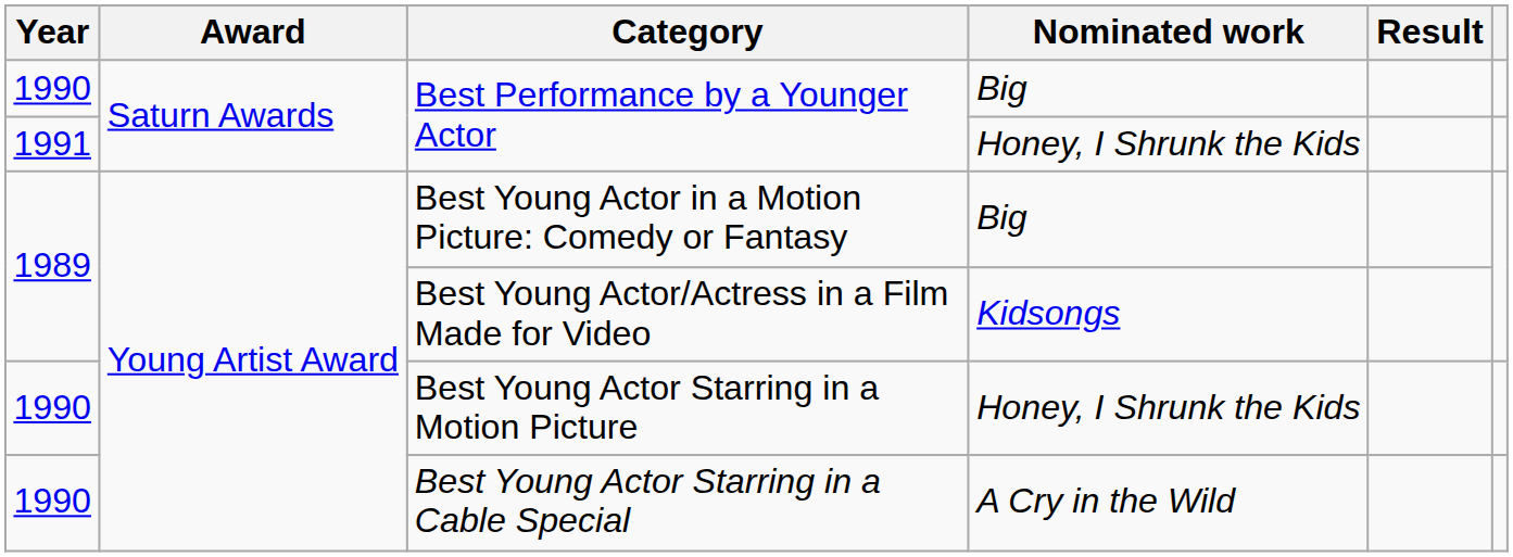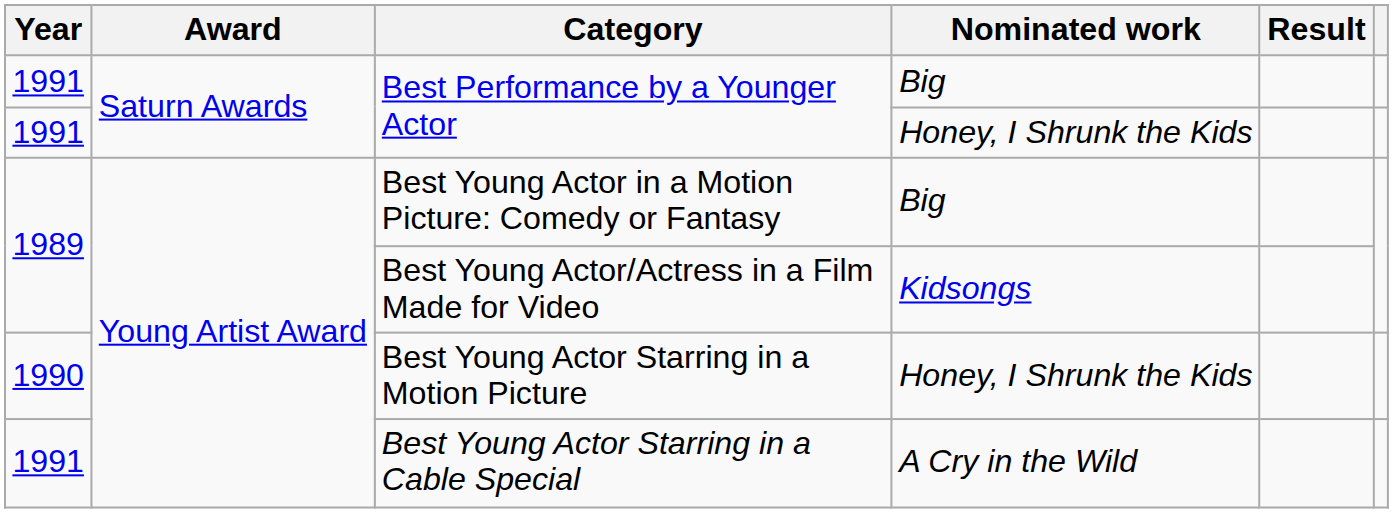 <table class="wikitable">
 <tr>
 <th>Year</th>
 <th>Award</th>
 <th width="250">Category</th>
 <th>Nominated work</th>
 <th>Result</th>
 <th></th>
 </tr>
 <tr>
-<td><a href='#'>1990</a></td>
+<td><a href='#'>1991</a></td>
 <td rowspan="2"><a href='#'>Saturn Awards</a></td>
 <td rowspan="2"><a href='#'>Best Performance by a Younger Actor</a></td>
 <td><em>Big</em></td>
 <td></td>
 <td></td>
 </tr>
 <tr>
 <td><a href='#'>1991</a></td>
 <td><em>Honey, I Shrunk the Kids</em></td>
 <td></td>
 <td></td>
 </tr>
 <tr>
 <td rowspan="2"><a href='#'>1989</a></td>
 <td rowspan="4"><a href='#'>Young Artist Award</a></td>
 <td>Best Young Actor in a Motion Picture: Comedy or Fantasy</td>
 <td><em>Big</em></td>
 <td></td>
 <td align="center" rowspan="2"></td>
 </tr>
 <tr>
 <td>Best Young Actor/Actress in a Film Made for Video</td>
 <td><em><a href='#'>Kidsongs</a></em></td>
 <td></td>
 </tr>
 <tr>
 <td><a href='#'>1990</a></td>
 <td>Best Young Actor Starring in a Motion Picture</td>
 <td><em>Honey, I Shrunk the Kids</em></td>
 <td></td>
 <td align="center"></td>
 </tr>
 <tr>
-<td><a href='#'>1990</a></td>
+<td><a href='#'>1991</a></td>
 <td><em>Best Young Actor Starring in a Cable Special</em></td>
 <td><em>A Cry in the Wild</em></td>
 <td></td>
 <td align="center"></td>
 </tr>
 </table>
